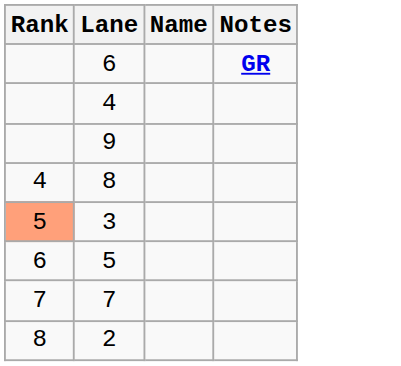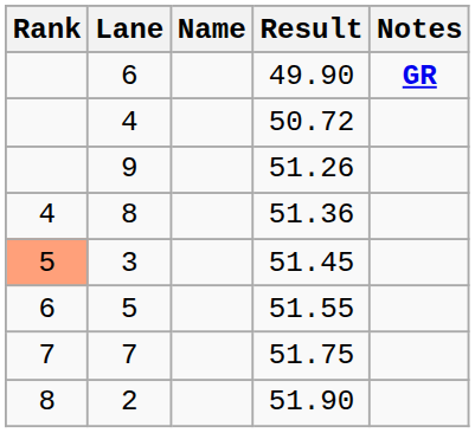 <table class="wikitable sortable" style="text-align:center">
 <tr>
 <th>Rank</th>
 <th>Lane</th>
 <th>Name</th>
+<th>Result</th>
 <th>Notes</th>
 </tr>
 <tr>
 <td></td>
 <td>6</td>
 <td align="left"></td>
+<td>49.90</td>
 <td><strong><a href='#'>GR</a></strong></td>
 </tr>
 <tr>
 <td></td>
 <td>4</td>
 <td align="left"></td>
+<td>50.72</td>
 <td></td>
 </tr>
 <tr>
 <td></td>
 <td>9</td>
 <td align="left"></td>
+<td>51.26</td>
 <td></td>
 </tr>
 <tr>
 <td>4</td>
 <td>8</td>
 <td align="left"></td>
+<td>51.36</td>
 <td></td>
 </tr>
 <tr>
 <td style="background: lightsalmon;">5</td>
 <td>3</td>
 <td align="left"></td>
+<td>51.45</td>
 <td></td>
 </tr>
 <tr>
 <td>6</td>
 <td>5</td>
 <td align="left"></td>
+<td>51.55</td>
 <td></td>
 </tr>
 <tr>
 <td>7</td>
 <td>7</td>
 <td align="left"></td>
+<td>51.75</td>
 <td></td>
 </tr>
 <tr>
 <td>8</td>
 <td>2</td>
 <td align="left"></td>
+<td>51.90</td>
 <td></td>
 </tr>
 </table>
